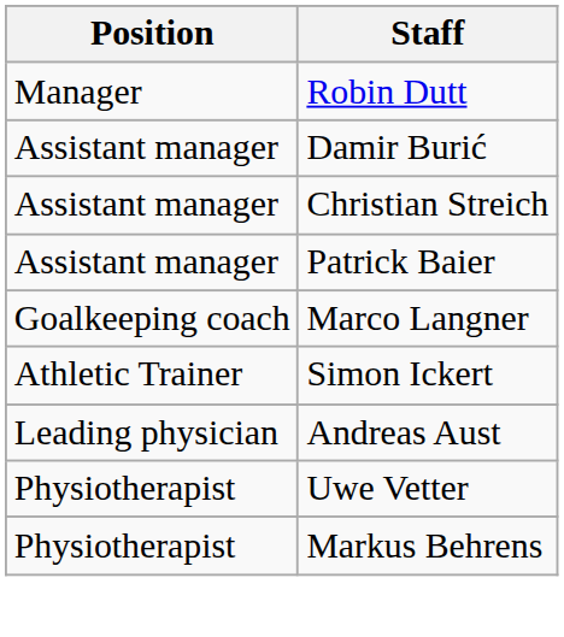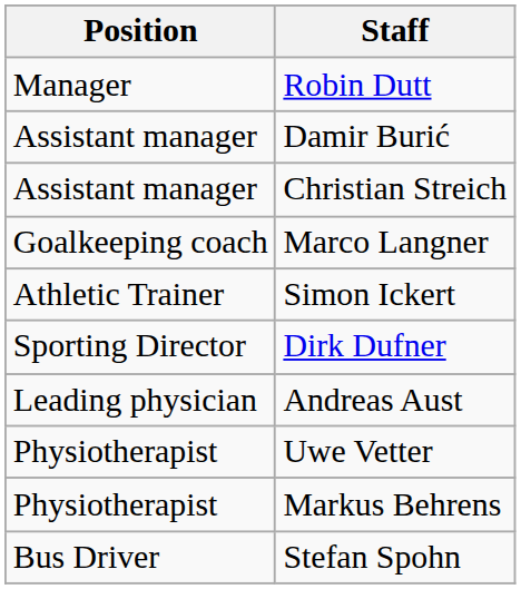 <table class="wikitable">
 <tr>
 <th>Position</th>
 <th>Staff </th>
 </tr>
 <tr>
 <td>Manager</td>
 <td><a href='#'>Robin Dutt</a></td>
 </tr>
 <tr>
 <td>Assistant manager</td>
 <td>Damir Burić</td>
 </tr>
 <tr>
 <td>Assistant manager</td>
 <td>Christian Streich</td>
 </tr>
 <tr>
-<td>Assistant manager</td>
-<td>Patrick Baier</td>
-</tr>
-<tr>
 <td>Goalkeeping coach</td>
 <td>Marco Langner</td>
 </tr>
 <tr>
 <td>Athletic Trainer</td>
 <td>Simon Ickert</td>
+</tr>
+<tr>
+<td>Sporting Director</td>
+<td><a href='#'>Dirk Dufner</a></td>
 </tr>
 <tr>
 <td>Leading physician</td>
 <td>Andreas Aust</td>
 </tr>
 <tr>
 <td>Physiotherapist</td>
 <td>Uwe Vetter</td>
 </tr>
 <tr>
 <td>Physiotherapist</td>
 <td>Markus Behrens</td>
 </tr>
+<tr>
+<td>Bus Driver</td>
+<td>Stefan Spohn</td>
+</tr>
 </table>
